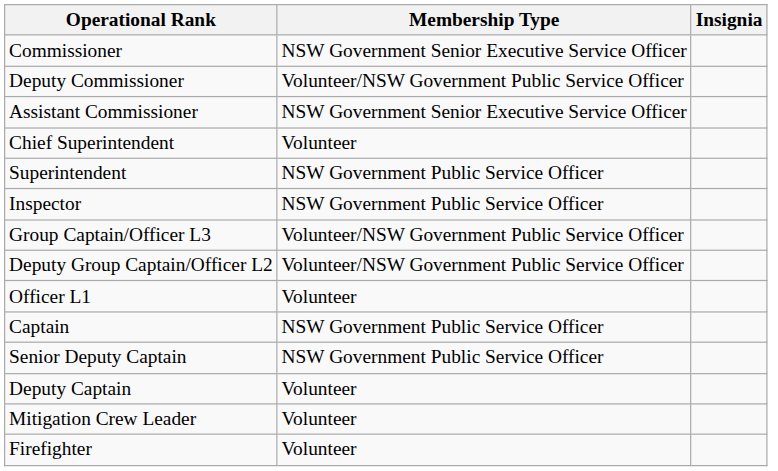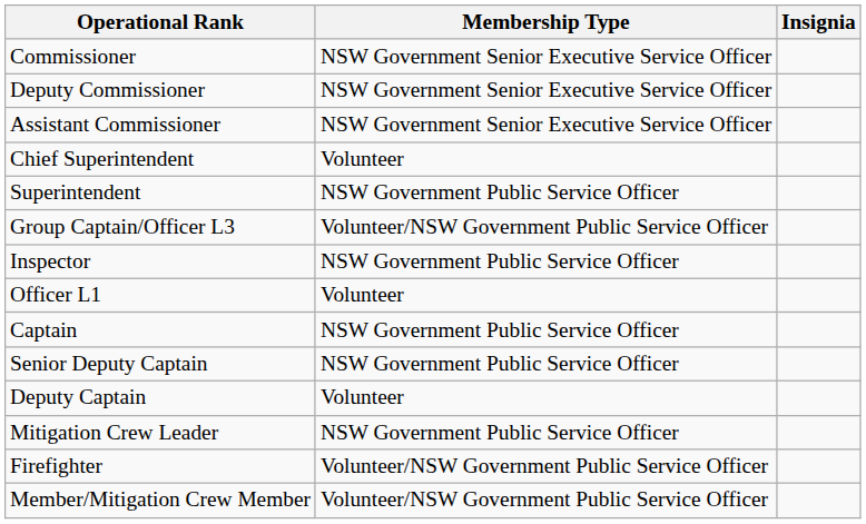 <table class="wikitable">
 <tr>
 <th>Operational Rank</th>
 <th>Membership Type</th>
 <th>Insignia</th>
 </tr>
 <tr>
 <td>Commissioner</td>
 <td>NSW Government Senior Executive Service Officer</td>
 <td></td>
 </tr>
 <tr>
 <td>Deputy Commissioner</td>
-<td>Volunteer/NSW Government Public Service Officer</td>
+<td>NSW Government Senior Executive Service Officer</td>
 <td></td>
 </tr>
 <tr>
 <td>Assistant Commissioner</td>
 <td>NSW Government Senior Executive Service Officer</td>
 <td></td>
 </tr>
 <tr>
 <td>Chief Superintendent</td>
 <td>Volunteer</td>
 <td></td>
 </tr>
 <tr>
 <td>Superintendent</td>
 <td>NSW Government Public Service Officer</td>
 <td></td>
 </tr>
 <tr>
-<td>Inspector</td>
-<td>NSW Government Public Service Officer</td>
-<td></td>
-</tr>
-<tr>
 <td>Group Captain/Officer L3</td>
 <td>Volunteer/NSW Government Public Service Officer</td>
 <td></td>
 </tr>
 <tr>
-<td>Deputy Group Captain/Officer L2</td>
-<td>Volunteer/NSW Government Public Service Officer</td>
+<td>Inspector</td>
+<td>NSW Government Public Service Officer</td>
 <td></td>
 </tr>
 <tr>
 <td>Officer L1</td>
 <td>Volunteer</td>
 <td></td>
 </tr>
 <tr>
 <td>Captain</td>
 <td>NSW Government Public Service Officer</td>
 <td></td>
 </tr>
 <tr>
 <td>Senior Deputy Captain</td>
 <td>NSW Government Public Service Officer</td>
 <td></td>
 </tr>
 <tr>
 <td>Deputy Captain</td>
 <td>Volunteer</td>
 <td></td>
 </tr>
 <tr>
 <td>Mitigation Crew Leader</td>
-<td>Volunteer</td>
+<td>NSW Government Public Service Officer</td>
 <td></td>
 </tr>
 <tr>
 <td>Firefighter</td>
-<td>Volunteer</td>
+<td>Volunteer/NSW Government Public Service Officer</td>
+<td></td>
+</tr>
+<tr>
+<td>Member/Mitigation Crew Member</td>
+<td>Volunteer/NSW Government Public Service Officer</td>
 <td></td>
 </tr>
 </table>
